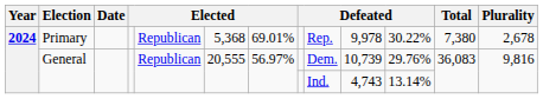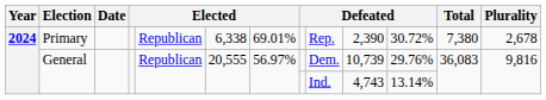 <table class="wikitable">
 <tr>
 <th>Year</th>
 <th>Election</th>
 <th>Date</th>
 <th colspan="4">Elected</th>
 <th colspan="4">Defeated</th>
 <th>Total</th>
 <th>Plurality</th>
 </tr>
 <tr>
 <th rowspan="3" valign="top"><a href='#'>2024</a></th>
 <td>Primary</td>
 <td></td>
 <td></td>
 <td valign="top" ><a href='#'>Republican</a></td>
-<td valign="top" align="right">5,368</td>
+<td valign="top" align="right">6,338</td>
 <td valign="top" align="right">69.01%</td>
 <td></td>
 <td valign="top" ><a href='#'>Rep.</a></td>
-<td valign="top" align="right">9,978</td>
-<td valign="top" align="right">30.22%</td>
+<td valign="top" align="right">2,390</td>
+<td valign="top" align="right">30.72%</td>
 <td valign="top" align="right">7,380</td>
 <td valign="top" align="right">2,678</td>
 </tr>
 <tr>
 <td rowspan="2" valign="top">General</td>
 <td rowspan="2" valign="top"></td>
 <td rowspan="2" valign="top"></td>
 <td valign="top" rowspan="2" ><a href='#'>Republican</a></td>
 <td rowspan="2" valign="top" align="right">20,555</td>
 <td rowspan="2" valign="top" align="right">56.97%</td>
 <td valign="top"></td>
 <td valign="top" ><a href='#'>Dem.</a></td>
 <td valign="top" align="right">10,739</td>
 <td valign="top" align="right">29.76%</td>
 <td rowspan="2" valign="top" align="right">36,083</td>
 <td rowspan="2" valign="top" align="right">9,816</td>
 </tr>
 <tr>
 <td></td>
 <td valign="top" ><a href='#'>Ind.</a></td>
 <td valign="top" align="right">4,743</td>
 <td valign="top" align="right">13.14%</td>
 </tr>
 </table>
